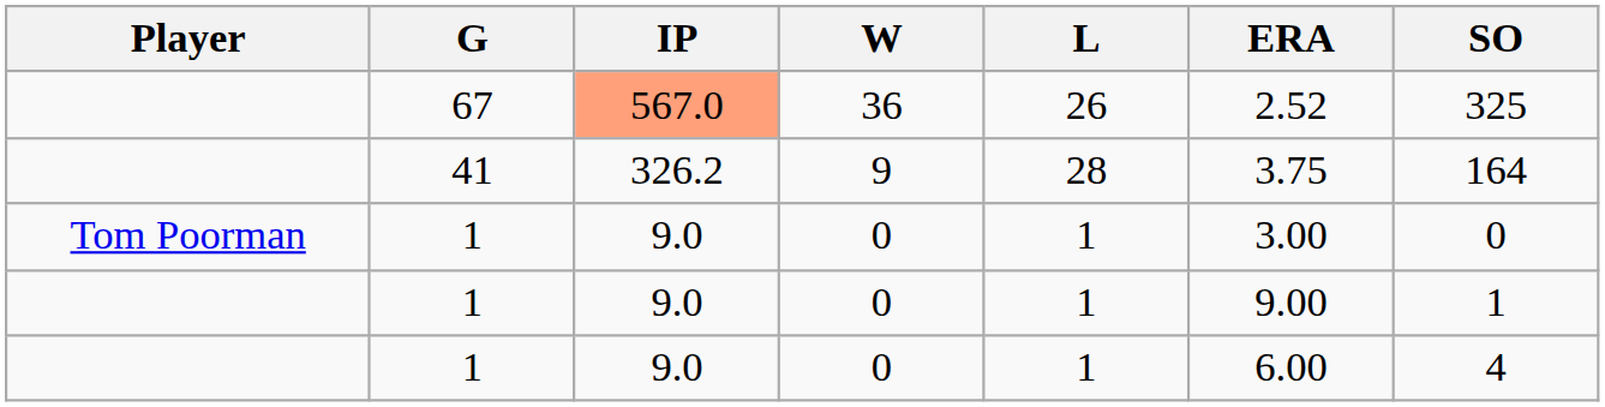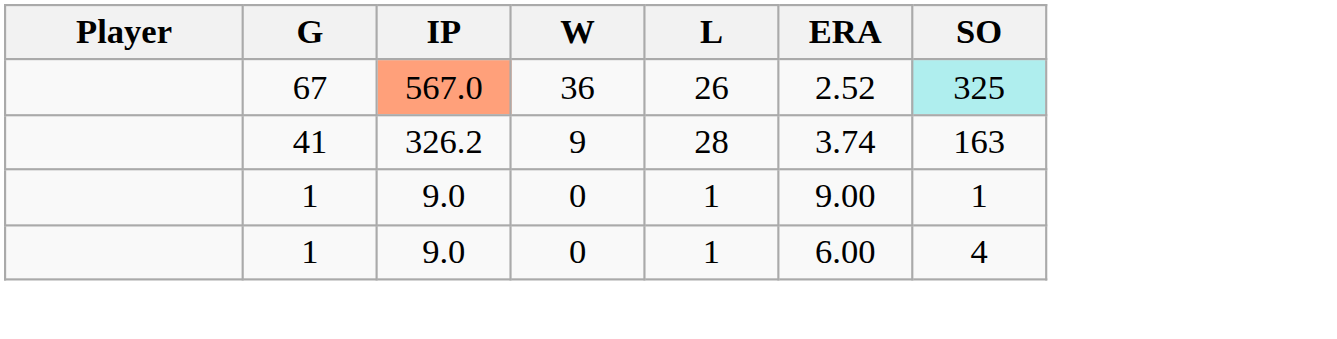 <table class="wikitable sortable">
 <tr>
 <th bgcolor="#DDDDFF" width="16%">Player</th>
 <th bgcolor="#DDDDFF" width="9%">G</th>
 <th bgcolor="#DDDDFF" width="9%">IP</th>
 <th bgcolor="#DDDDFF" width="9%">W</th>
 <th bgcolor="#DDDDFF" width="9%">L</th>
 <th bgcolor="#DDDDFF" width="9%">ERA</th>
 <th bgcolor="#DDDDFF" width="9%">SO</th>
 </tr>
 <tr align="center">
 <td></td>
 <td>67</td>
 <td style="background: lightsalmon;">567.0</td>
 <td>36</td>
 <td>26</td>
 <td>2.52</td>
-<td>325</td>
+<td style="background: paleturquoise;">325</td>
 </tr>
 <tr align="center">
 <td></td>
 <td>41</td>
 <td>326.2</td>
 <td>9</td>
 <td>28</td>
-<td>3.75</td>
-<td>164</td>
-</tr>
-<tr align="center">
-<td><a href='#'>Tom Poorman</a></td>
-<td>1</td>
-<td>9.0</td>
-<td>0</td>
-<td>1</td>
-<td>3.00</td>
-<td>0</td>
+<td>3.74</td>
+<td>163</td>
 </tr>
 <tr align=center>
 <td></td>
 <td>1</td>
 <td>9.0</td>
 <td>0</td>
 <td>1</td>
 <td>9.00</td>
 <td>1</td>
 </tr>
 <tr align="center">
 <td></td>
 <td>1</td>
 <td>9.0</td>
 <td>0</td>
 <td>1</td>
 <td>6.00</td>
 <td>4</td>
 </tr>
 </table>
